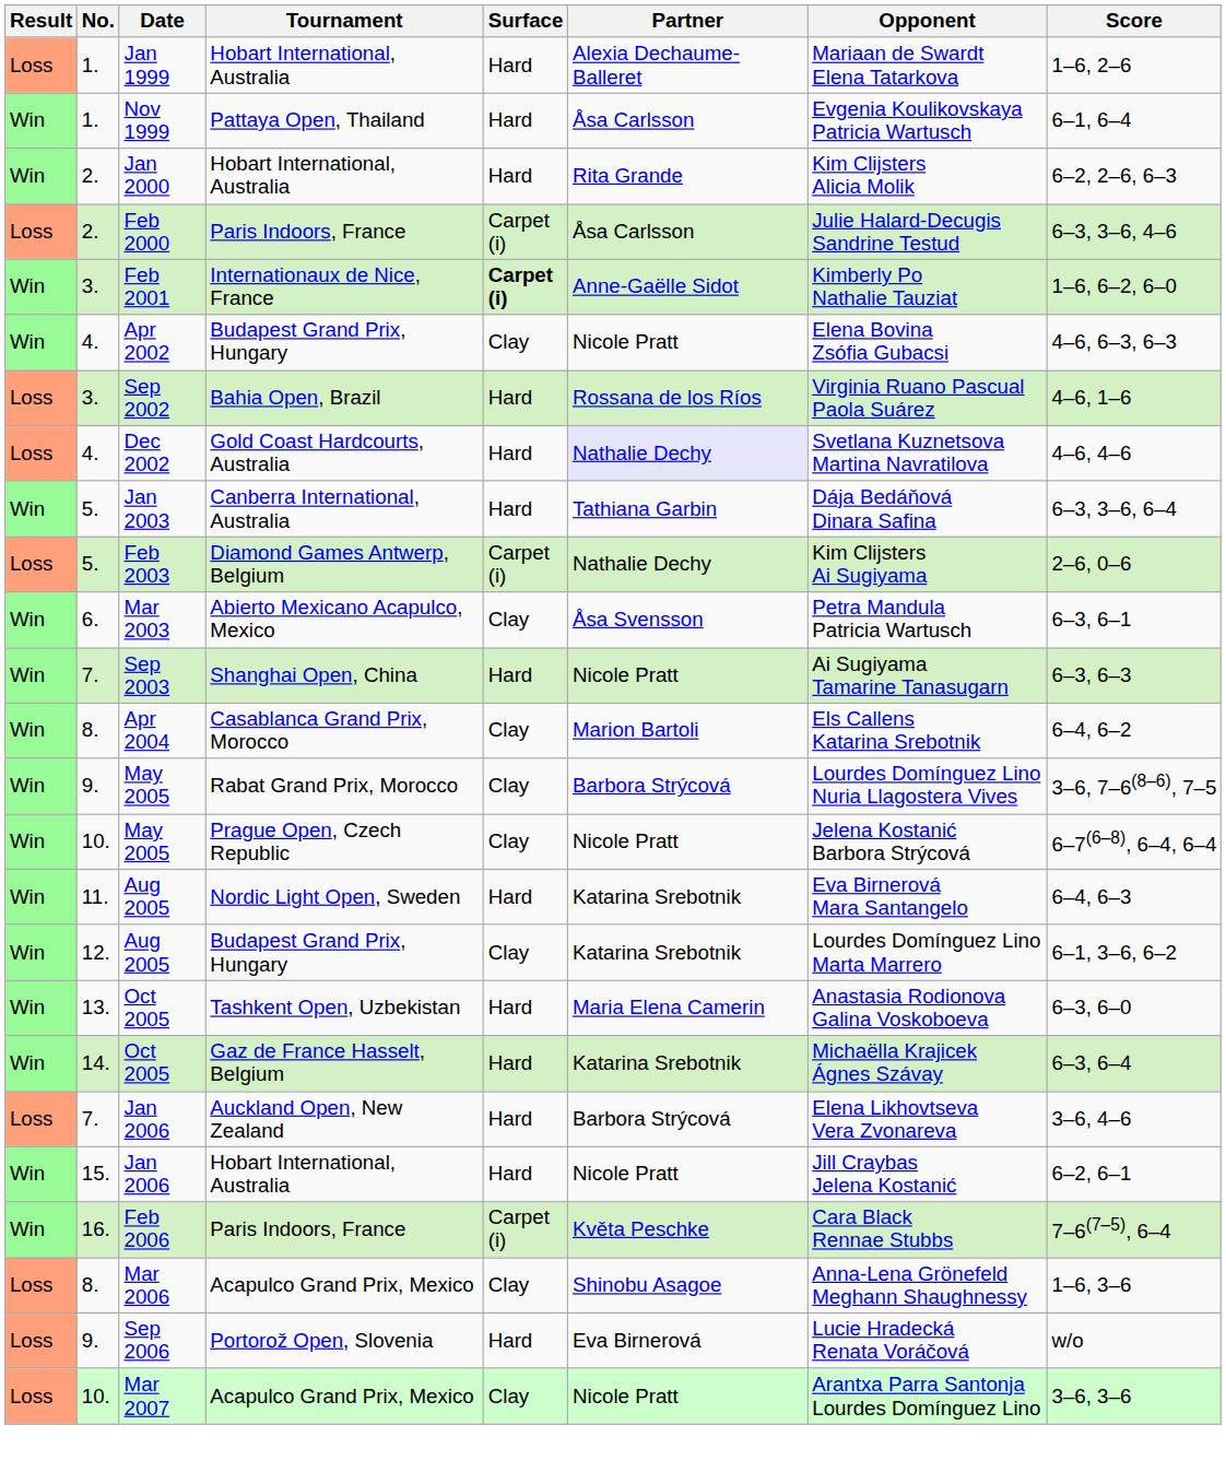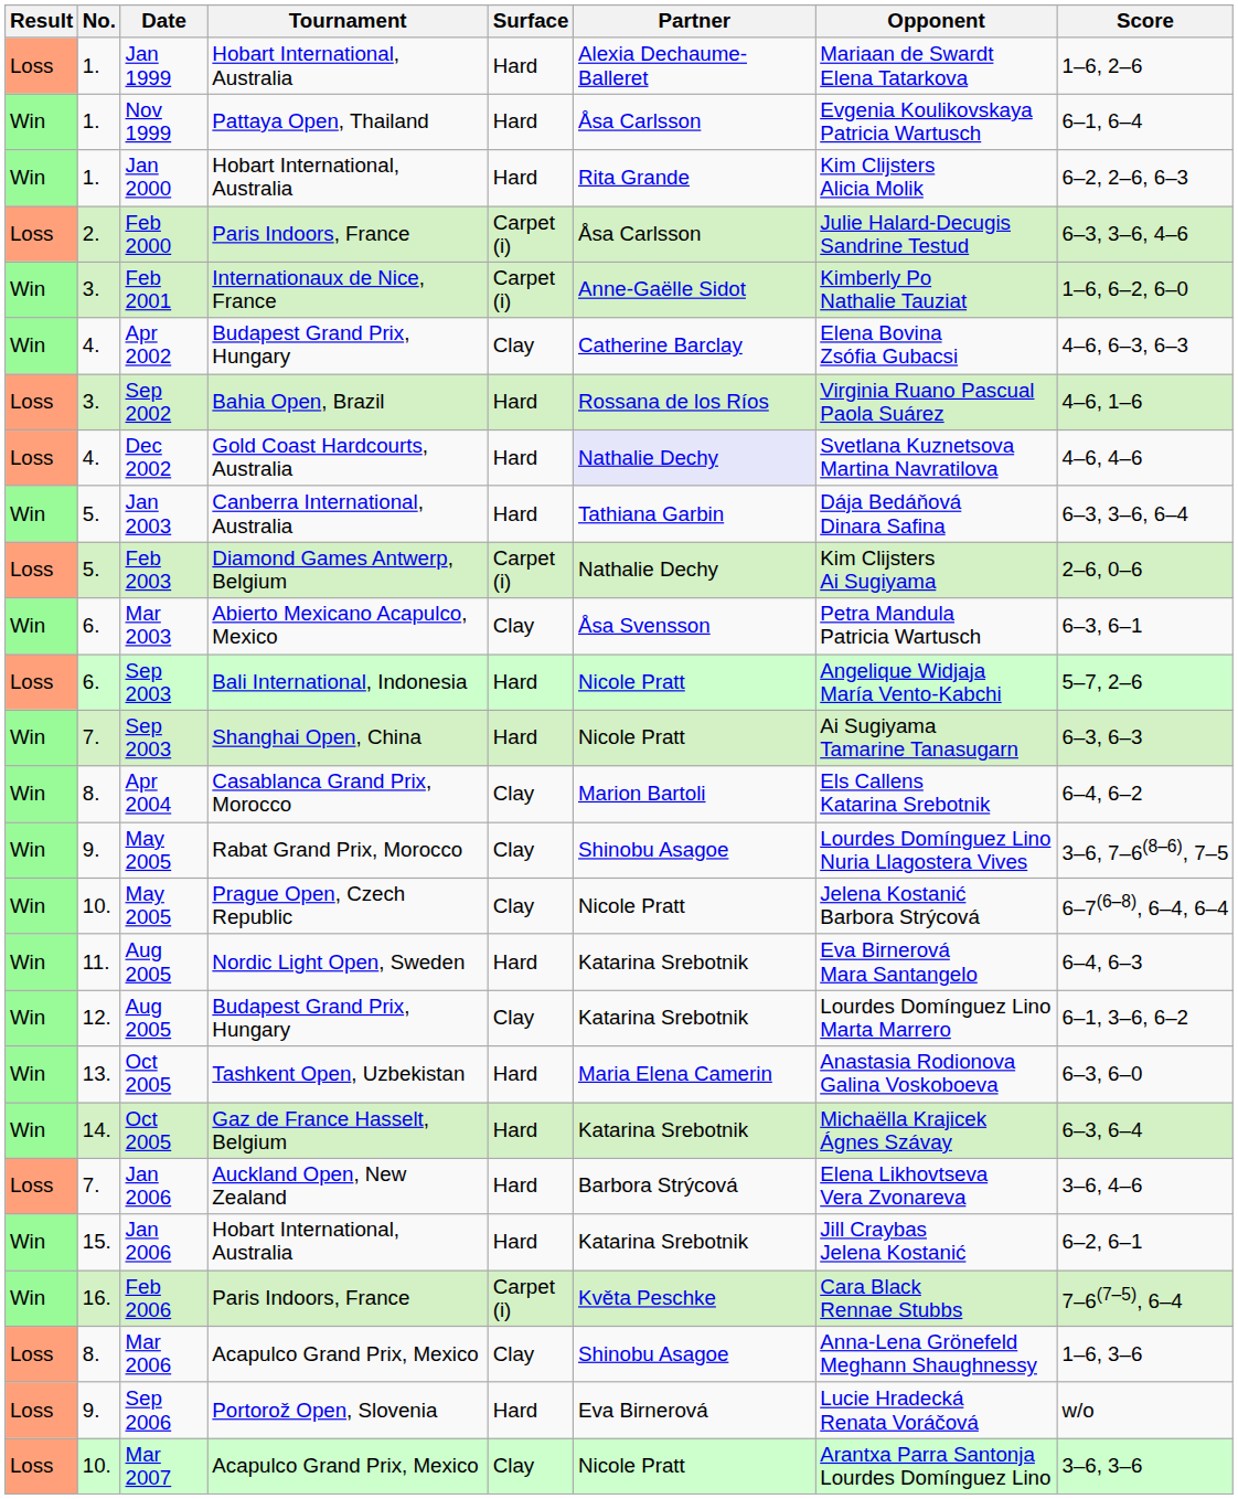 <table class="sortable wikitable">
 <tr>
 <th>Result</th>
 <th width=25>No.</th>
 <th width=60>Date</th>
 <th width=210>Tournament</th>
 <th width=55>Surface</th>
 <th width=180>Partner</th>
 <th width=180>Opponent</th>
 <th class="unsortable">Score</th>
 </tr>
 <tr>
 <td style="background:#ffa07a;">Loss</td>
 <td>1.</td>
 <td><a href='#'>Jan 1999</a></td>
 <td><a href='#'>Hobart International</a>, Australia</td>
 <td>Hard</td>
 <td> <a href='#'>Alexia Dechaume-Balleret</a></td>
 <td> <a href='#'>Mariaan de Swardt</a> <br>  <a href='#'>Elena Tatarkova</a></td>
 <td>1–6, 2–6</td>
 </tr>
 <tr>
 <td style="background:#98fb98;">Win</td>
 <td>1.</td>
 <td><a href='#'>Nov 1999</a></td>
 <td><a href='#'>Pattaya Open</a>, Thailand</td>
 <td>Hard</td>
 <td> <a href='#'>Åsa Carlsson</a></td>
 <td> <a href='#'>Evgenia Koulikovskaya</a> <br>  <a href='#'>Patricia Wartusch</a></td>
 <td>6–1, 6–4</td>
 </tr>
 <tr>
 <td style="background:#98fb98;">Win</td>
-<td>2.</td>
+<td>1.</td>
 <td><a href='#'>Jan 2000</a></td>
 <td>Hobart International, Australia</td>
 <td>Hard</td>
 <td> <a href='#'>Rita Grande</a></td>
 <td> <a href='#'>Kim Clijsters</a> <br>  <a href='#'>Alicia Molik</a></td>
 <td>6–2, 2–6, 6–3</td>
 </tr>
 <tr bgcolor=d4f1c5>
 <td style="background:#ffa07a;">Loss</td>
 <td>2.</td>
 <td><a href='#'>Feb 2000</a></td>
 <td><a href='#'>Paris Indoors</a>, France</td>
 <td>Carpet (i)</td>
 <td> Åsa Carlsson</td>
 <td> <a href='#'>Julie Halard-Decugis</a> <br>  <a href='#'>Sandrine Testud</a></td>
 <td>6–3, 3–6, 4–6</td>
 </tr>
 <tr bgcolor=d4f1c5>
 <td style="background:#98fb98;">Win</td>
 <td>3.</td>
 <td><a href='#'>Feb 2001</a></td>
 <td><a href='#'>Internationaux de Nice</a>, France</td>
-<td><strong>Carpet (i)</strong></td>
+<td>Carpet (i)</td>
 <td> <a href='#'>Anne-Gaëlle Sidot</a></td>
 <td> <a href='#'>Kimberly Po</a> <br>  <a href='#'>Nathalie Tauziat</a></td>
 <td>1–6, 6–2, 6–0</td>
 </tr>
 <tr>
 <td style="background:#98fb98;">Win</td>
 <td>4.</td>
 <td><a href='#'>Apr 2002</a></td>
 <td><a href='#'>Budapest Grand Prix</a>, Hungary</td>
 <td>Clay</td>
-<td> Nicole Pratt</td>
+<td> <a href='#'>Catherine Barclay</a></td>
 <td> <a href='#'>Elena Bovina</a> <br>  <a href='#'>Zsófia Gubacsi</a></td>
 <td>4–6, 6–3, 6–3</td>
 </tr>
 <tr bgcolor=d4f1c5>
 <td style="background:#ffa07a;">Loss</td>
 <td>3.</td>
 <td><a href='#'>Sep 2002</a></td>
 <td><a href='#'>Bahia Open</a>, Brazil</td>
 <td>Hard</td>
 <td> <a href='#'>Rossana de los Ríos</a></td>
 <td> <a href='#'>Virginia Ruano Pascual</a> <br>  <a href='#'>Paola Suárez</a></td>
 <td>4–6, 1–6</td>
 </tr>
 <tr>
 <td style="background:#ffa07a;">Loss</td>
 <td>4.</td>
 <td><a href='#'>Dec 2002</a></td>
 <td><a href='#'>Gold Coast Hardcourts</a>, Australia</td>
 <td>Hard</td>
 <td style="background: lavender;"> <a href='#'>Nathalie Dechy</a></td>
 <td> <a href='#'>Svetlana Kuznetsova</a> <br>  <a href='#'>Martina Navratilova</a></td>
 <td>4–6, 4–6</td>
 </tr>
 <tr>
 <td bgcolor=98FB98>Win</td>
 <td>5.</td>
 <td><a href='#'>Jan 2003</a></td>
 <td><a href='#'>Canberra International</a>, Australia</td>
 <td>Hard</td>
 <td> <a href='#'>Tathiana Garbin</a></td>
 <td> <a href='#'>Dája Bedáňová</a> <br>  <a href='#'>Dinara Safina</a></td>
 <td>6–3, 3–6, 6–4</td>
 </tr>
 <tr bgcolor=d4f1c5>
 <td style="background:#ffa07a;">Loss</td>
 <td>5.</td>
 <td><a href='#'>Feb 2003</a></td>
 <td><a href='#'>Diamond Games Antwerp</a>, Belgium</td>
 <td>Carpet (i)</td>
 <td> Nathalie Dechy</td>
 <td> Kim Clijsters <br>  <a href='#'>Ai Sugiyama</a></td>
 <td>2–6, 0–6</td>
 </tr>
 <tr>
 <td bgcolor=98FB98>Win</td>
 <td>6.</td>
 <td><a href='#'>Mar 2003</a></td>
 <td><a href='#'>Abierto Mexicano Acapulco</a>, Mexico</td>
 <td>Clay</td>
 <td> <a href='#'>Åsa Svensson</a></td>
 <td> <a href='#'>Petra Mandula</a> <br>  Patricia Wartusch</td>
 <td>6–3, 6–1</td>
 </tr>
+<tr style="background:#ccffcc;">
+<td style="background:#ffa07a;">Loss</td>
+<td>6.</td>
+<td><a href='#'>Sep 2003</a></td>
+<td><a href='#'>Bali International</a>, Indonesia</td>
+<td>Hard</td>
+<td> <a href='#'>Nicole Pratt</a></td>
+<td> <a href='#'>Angelique Widjaja</a> <br>  <a href='#'>María Vento-Kabchi</a></td>
+<td>5–7, 2–6</td>
+</tr>
 <tr bgcolor=d4f1c5>
 <td bgcolor=98FB98>Win</td>
 <td>7.</td>
 <td><a href='#'>Sep 2003</a></td>
 <td><a href='#'>Shanghai Open</a>, China</td>
 <td>Hard</td>
 <td> Nicole Pratt</td>
 <td> Ai Sugiyama <br>  <a href='#'>Tamarine Tanasugarn</a></td>
 <td>6–3, 6–3</td>
 </tr>
 <tr>
 <td bgcolor=98FB98>Win</td>
 <td>8.</td>
 <td><a href='#'>Apr 2004</a></td>
 <td><a href='#'>Casablanca Grand Prix</a>, Morocco</td>
 <td>Clay</td>
 <td> <a href='#'>Marion Bartoli</a></td>
 <td> <a href='#'>Els Callens</a> <br>  <a href='#'>Katarina Srebotnik</a></td>
 <td>6–4, 6–2</td>
 </tr>
 <tr>
 <td bgcolor=98FB98>Win</td>
 <td>9.</td>
 <td><a href='#'>May 2005</a></td>
 <td>Rabat Grand Prix, Morocco</td>
 <td>Clay</td>
-<td> <a href='#'>Barbora Strýcová</a></td>
+<td> <a href='#'>Shinobu Asagoe</a></td>
 <td> <a href='#'>Lourdes Domínguez Lino</a> <br>  <a href='#'>Nuria Llagostera Vives</a></td>
 <td>3–6, 7–6<sup>(8–6)</sup>, 7–5</td>
 </tr>
 <tr>
 <td bgcolor=98FB98>Win</td>
 <td>10.</td>
 <td><a href='#'>May 2005</a></td>
 <td><a href='#'>Prague Open</a>, Czech Republic</td>
 <td>Clay</td>
 <td> Nicole Pratt</td>
 <td> <a href='#'>Jelena Kostanić</a> <br>  Barbora Strýcová</td>
 <td>6–7<sup>(6–8)</sup>, 6–4, 6–4</td>
 </tr>
 <tr>
 <td bgcolor=98FB98>Win</td>
 <td>11.</td>
 <td><a href='#'>Aug 2005</a></td>
 <td><a href='#'>Nordic Light Open</a>, Sweden</td>
 <td>Hard</td>
 <td> Katarina Srebotnik</td>
 <td> <a href='#'>Eva Birnerová</a> <br>  <a href='#'>Mara Santangelo</a></td>
 <td>6–4, 6–3</td>
 </tr>
 <tr>
 <td bgcolor=98FB98>Win</td>
 <td>12.</td>
 <td><a href='#'>Aug 2005</a></td>
 <td><a href='#'>Budapest Grand Prix</a>, Hungary</td>
 <td>Clay</td>
 <td> Katarina Srebotnik</td>
 <td> Lourdes Domínguez Lino <br>  <a href='#'>Marta Marrero</a></td>
 <td>6–1, 3–6, 6–2</td>
 </tr>
 <tr>
 <td bgcolor=98FB98>Win</td>
 <td>13.</td>
 <td><a href='#'>Oct 2005</a></td>
 <td><a href='#'>Tashkent Open</a>, Uzbekistan</td>
 <td>Hard</td>
 <td> <a href='#'>Maria Elena Camerin</a></td>
 <td> <a href='#'>Anastasia Rodionova</a> <br>  <a href='#'>Galina Voskoboeva</a></td>
 <td>6–3, 6–0</td>
 </tr>
 <tr bgcolor=d4f1c5>
 <td bgcolor=98FB98>Win</td>
 <td>14.</td>
 <td><a href='#'>Oct 2005</a></td>
 <td><a href='#'>Gaz de France Hasselt</a>, Belgium</td>
 <td>Hard</td>
 <td> Katarina Srebotnik</td>
 <td> <a href='#'>Michaëlla Krajicek</a> <br>  <a href='#'>Ágnes Szávay</a></td>
 <td>6–3, 6–4</td>
 </tr>
 <tr>
 <td style="background:#ffa07a;">Loss</td>
 <td>7.</td>
 <td><a href='#'>Jan 2006</a></td>
 <td><a href='#'>Auckland Open</a>, New Zealand</td>
 <td>Hard</td>
 <td> Barbora Strýcová</td>
 <td> <a href='#'>Elena Likhovtseva</a> <br>  <a href='#'>Vera Zvonareva</a></td>
 <td>3–6, 4–6</td>
 </tr>
 <tr>
 <td bgcolor=98FB98>Win</td>
 <td>15.</td>
 <td><a href='#'>Jan 2006</a></td>
 <td>Hobart International, Australia</td>
 <td>Hard</td>
-<td> Nicole Pratt</td>
+<td> Katarina Srebotnik</td>
 <td> <a href='#'>Jill Craybas</a> <br>  <a href='#'>Jelena Kostanić</a></td>
 <td>6–2, 6–1</td>
 </tr>
 <tr bgcolor=d4f1c5>
 <td bgcolor=98FB98>Win</td>
 <td>16.</td>
 <td><a href='#'>Feb 2006</a></td>
 <td>Paris Indoors, France</td>
 <td>Carpet (i)</td>
 <td> <a href='#'>Květa Peschke</a></td>
 <td> <a href='#'>Cara Black</a> <br>  <a href='#'>Rennae Stubbs</a></td>
 <td>7–6<sup>(7–5)</sup>, 6–4</td>
 </tr>
 <tr>
 <td style="background:#ffa07a;">Loss</td>
 <td>8.</td>
 <td><a href='#'>Mar 2006</a></td>
 <td>Acapulco Grand Prix, Mexico</td>
 <td>Clay</td>
 <td> <a href='#'>Shinobu Asagoe</a></td>
 <td> <a href='#'>Anna-Lena Grönefeld</a> <br>  <a href='#'>Meghann Shaughnessy</a></td>
 <td>1–6, 3–6</td>
 </tr>
 <tr>
 <td style="background:#ffa07a;">Loss</td>
 <td>9.</td>
 <td><a href='#'>Sep 2006</a></td>
 <td><a href='#'>Portorož Open</a>, Slovenia</td>
 <td>Hard</td>
 <td> Eva Birnerová</td>
 <td> <a href='#'>Lucie Hradecká</a> <br>  <a href='#'>Renata Voráčová</a></td>
 <td>w/o</td>
 </tr>
 <tr style="background:#ccffcc;">
 <td style="background:#ffa07a;">Loss</td>
 <td>10.</td>
 <td><a href='#'>Mar 2007</a></td>
 <td>Acapulco Grand Prix, Mexico</td>
 <td>Clay</td>
 <td> Nicole Pratt</td>
 <td> <a href='#'>Arantxa Parra Santonja</a> <br>  Lourdes Domínguez Lino</td>
 <td>3–6, 3–6</td>
 </tr>
 </table>
